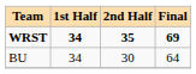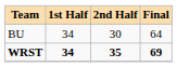 <table class="wikitable" align=right>
 <tr bgcolor=#ffdead align=center>
 <td><strong>Team</strong></td>
 <td><strong>1st Half</strong></td>
 <td><strong>2nd Half</strong></td>
 <td><strong>Final</strong></td>
 </tr>
 <tr>
+<td>BU</td>
+<td align=center>34</td>
+<td align=center>30</td>
+<td align=center>64</td>
+</tr>
+<tr>
 <td><strong>WRST</strong></td>
 <td align=center><strong>34</strong></td>
 <td align=center><strong>35</strong></td>
 <td align=center><strong>69</strong></td>
 </tr>
 <tr>
-<td>BU</td>
-<td align=center>34</td>
-<td align=center>30</td>
-<td align=center>64</td>
-</tr>
-<tr>
 </tr>
 </table>
